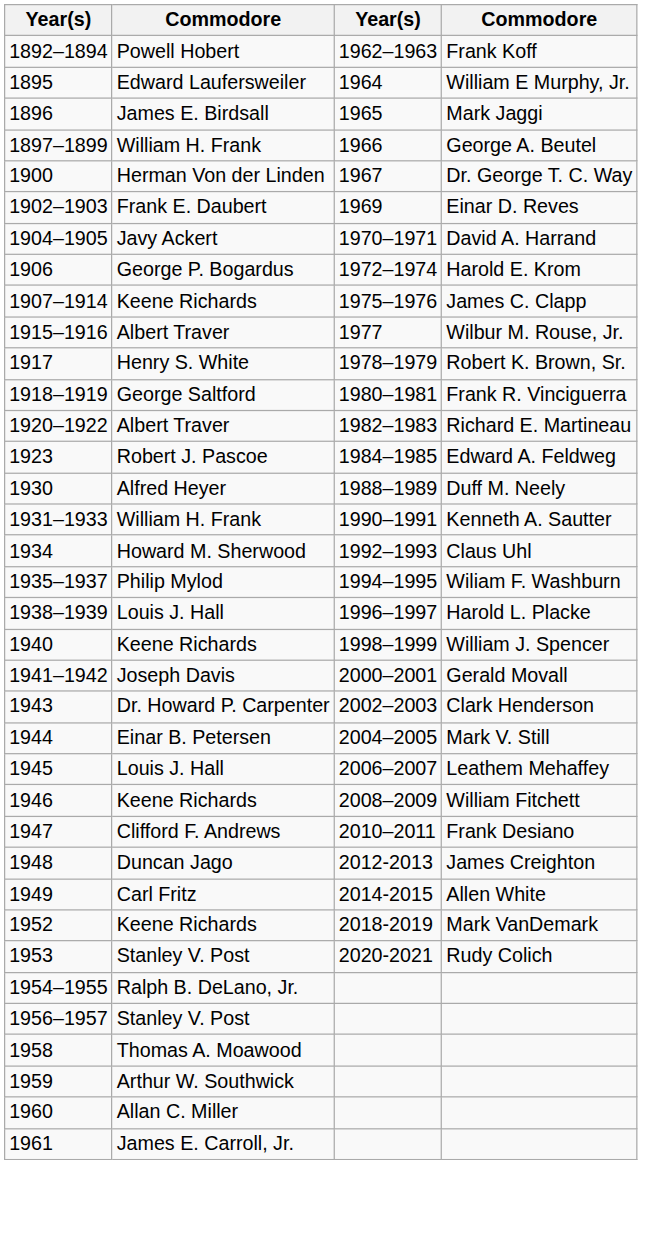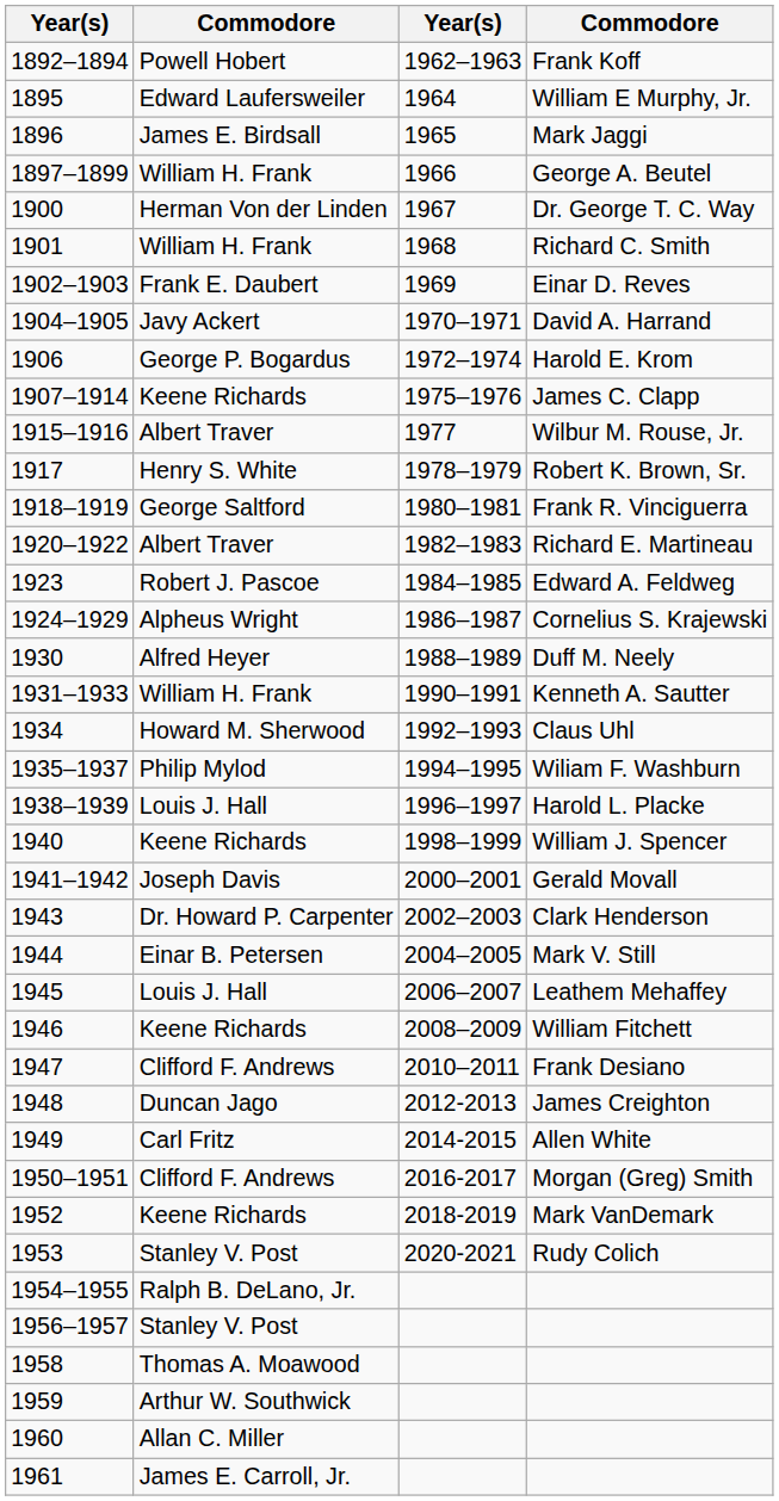 <table class="wikitable">
 <tr>
 <th>Year(s)</th>
 <th>Commodore</th>
 <th>Year(s)</th>
 <th>Commodore</th>
 </tr>
 <tr>
 <td>1892–1894</td>
 <td>Powell Hobert</td>
 <td>1962–1963</td>
 <td>Frank Koff</td>
 </tr>
 <tr>
 <td>1895</td>
 <td>Edward Laufersweiler</td>
 <td>1964</td>
 <td>William E Murphy, Jr.</td>
 </tr>
 <tr>
 <td>1896</td>
 <td>James E. Birdsall</td>
 <td>1965</td>
 <td>Mark Jaggi</td>
 </tr>
 <tr>
 <td>1897–1899</td>
 <td>William H. Frank</td>
 <td>1966</td>
 <td>George A. Beutel</td>
 </tr>
 <tr>
 <td>1900</td>
 <td>Herman Von der Linden</td>
 <td>1967</td>
 <td>Dr. George T. C. Way</td>
+</tr>
+<tr>
+<td>1901</td>
+<td>William H. Frank</td>
+<td>1968</td>
+<td>Richard C. Smith</td>
 </tr>
 <tr>
 <td>1902–1903</td>
 <td>Frank E. Daubert</td>
 <td>1969</td>
 <td>Einar D. Reves</td>
 </tr>
 <tr>
 <td>1904–1905</td>
 <td>Javy Ackert</td>
 <td>1970–1971</td>
 <td>David A. Harrand</td>
 </tr>
 <tr>
 <td>1906</td>
 <td>George P. Bogardus</td>
 <td>1972–1974</td>
 <td>Harold E. Krom</td>
 </tr>
 <tr>
 <td>1907–1914</td>
 <td>Keene Richards</td>
 <td>1975–1976</td>
 <td>James C. Clapp</td>
 </tr>
 <tr>
 <td>1915–1916</td>
 <td>Albert Traver</td>
 <td>1977</td>
 <td>Wilbur M. Rouse, Jr.</td>
 </tr>
 <tr>
 <td>1917</td>
 <td>Henry S. White</td>
 <td>1978–1979</td>
 <td>Robert K. Brown, Sr.</td>
 </tr>
 <tr>
 <td>1918–1919</td>
 <td>George Saltford</td>
 <td>1980–1981</td>
 <td>Frank R. Vinciguerra</td>
 </tr>
 <tr>
 <td>1920–1922</td>
 <td>Albert Traver</td>
 <td>1982–1983</td>
 <td>Richard E. Martineau</td>
 </tr>
 <tr>
 <td>1923</td>
 <td>Robert J. Pascoe</td>
 <td>1984–1985</td>
 <td>Edward A. Feldweg</td>
+</tr>
+<tr>
+<td>1924–1929</td>
+<td>Alpheus Wright</td>
+<td>1986–1987</td>
+<td>Cornelius S. Krajewski</td>
 </tr>
 <tr>
 <td>1930</td>
 <td>Alfred Heyer</td>
 <td>1988–1989</td>
 <td>Duff M. Neely</td>
 </tr>
 <tr>
 <td>1931–1933</td>
 <td>William H. Frank</td>
 <td>1990–1991</td>
 <td>Kenneth A. Sautter</td>
 </tr>
 <tr>
 <td>1934</td>
 <td>Howard M. Sherwood</td>
 <td>1992–1993</td>
 <td>Claus Uhl</td>
 </tr>
 <tr>
 <td>1935–1937</td>
 <td>Philip Mylod</td>
 <td>1994–1995</td>
 <td>Wiliam F. Washburn</td>
 </tr>
 <tr>
 <td>1938–1939</td>
 <td>Louis J. Hall</td>
 <td>1996–1997</td>
 <td>Harold L. Placke</td>
 </tr>
 <tr>
 <td>1940</td>
 <td>Keene Richards</td>
 <td>1998–1999</td>
 <td>William J. Spencer</td>
 </tr>
 <tr>
 <td>1941–1942</td>
 <td>Joseph Davis</td>
 <td>2000–2001</td>
 <td>Gerald Movall</td>
 </tr>
 <tr>
 <td>1943</td>
 <td>Dr. Howard P. Carpenter</td>
 <td>2002–2003</td>
 <td>Clark Henderson</td>
 </tr>
 <tr>
 <td>1944</td>
 <td>Einar B. Petersen</td>
 <td>2004–2005</td>
 <td>Mark V. Still</td>
 </tr>
 <tr>
 <td>1945</td>
 <td>Louis J. Hall</td>
 <td>2006–2007</td>
 <td>Leathem Mehaffey</td>
 </tr>
 <tr>
 <td>1946</td>
 <td>Keene Richards</td>
 <td>2008–2009</td>
 <td>William Fitchett</td>
 </tr>
 <tr>
 <td>1947</td>
 <td>Clifford F. Andrews</td>
 <td>2010–2011</td>
 <td>Frank Desiano</td>
 </tr>
 <tr>
 <td>1948</td>
 <td>Duncan Jago</td>
 <td>2012-2013</td>
 <td>James Creighton</td>
 </tr>
 <tr>
 <td>1949</td>
 <td>Carl Fritz</td>
 <td>2014-2015</td>
 <td>Allen White</td>
 </tr>
 <tr>
+<td>1950–1951</td>
+<td>Clifford F. Andrews</td>
+<td>2016-2017</td>
+<td>Morgan (Greg) Smith</td>
+</tr>
+<tr>
 <td>1952</td>
 <td>Keene Richards</td>
 <td>2018-2019</td>
 <td>Mark VanDemark</td>
 </tr>
 <tr>
 <td>1953</td>
 <td>Stanley V. Post</td>
 <td>2020-2021</td>
 <td>Rudy Colich</td>
 </tr>
 <tr>
 <td>1954–1955</td>
 <td>Ralph B. DeLano, Jr.</td>
 <td></td>
 <td></td>
 </tr>
 <tr>
 <td>1956–1957</td>
 <td>Stanley V. Post</td>
 <td></td>
 <td></td>
 </tr>
 <tr>
 <td>1958</td>
 <td>Thomas A. Moawood</td>
 <td></td>
 <td></td>
 </tr>
 <tr>
 <td>1959</td>
 <td>Arthur W. Southwick</td>
 <td></td>
 <td></td>
 </tr>
 <tr>
 <td>1960</td>
 <td>Allan C. Miller</td>
 <td></td>
 <td></td>
 </tr>
 <tr>
 <td>1961</td>
 <td>James E. Carroll, Jr.</td>
 <td></td>
 </tr>
 </table>
